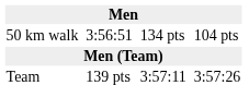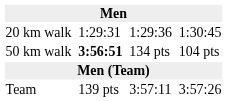 <table>
 <tr>
 <td colspan=7 bgcolor=#eeeeee style=text-align:center;><strong>Men</strong></td>
 </tr>
 <tr>
+<td>20 km walk</td>
+<td></td>
+<td>1:29:31</td>
+<td></td>
+<td>1:29:36</td>
+<td></td>
+<td>1:30:45</td>
+</tr>
+<tr>
 <td>50 km walk</td>
 <td></td>
-<td>3:56:51</td>
+<td><strong>3:56:51</strong></td>
 <td></td>
 <td>134 pts</td>
 <td></td>
 <td>104 pts</td>
 </tr>
 <tr>
 <td colspan=7 bgcolor=#eeeeee style=text-align:center;><strong>Men (Team)</strong></td>
 </tr>
 <tr>
 <td>Team</td>
 <td></td>
 <td>139 pts</td>
 <td></td>
 <td>3:57:11</td>
 <td></td>
 <td>3:57:26</td>
 </tr>
 </table>
